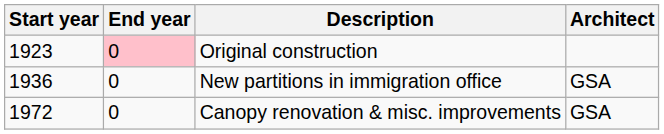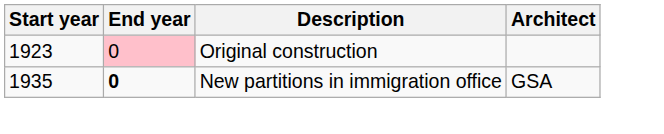 <table class="wikitable">
 <tr>
 <th>Start year</th>
 <th>End year</th>
 <th>Description</th>
 <th>Architect</th>
 </tr>
 <tr>
 <td>1923</td>
 <td style="background: pink;">0</td>
 <td>Original construction</td>
 <td></td>
 </tr>
 <tr>
-<td>1936</td>
-<td>0</td>
+<td>1935</td>
+<td><strong>0</strong></td>
 <td>New partitions in immigration office</td>
 <td>GSA</td>
 </tr>
-<tr>
-<td>1972</td>
-<td>0</td>
-<td>Canopy renovation & misc. improvements</td>
-<td>GSA</td>
-</tr>
 </table>
